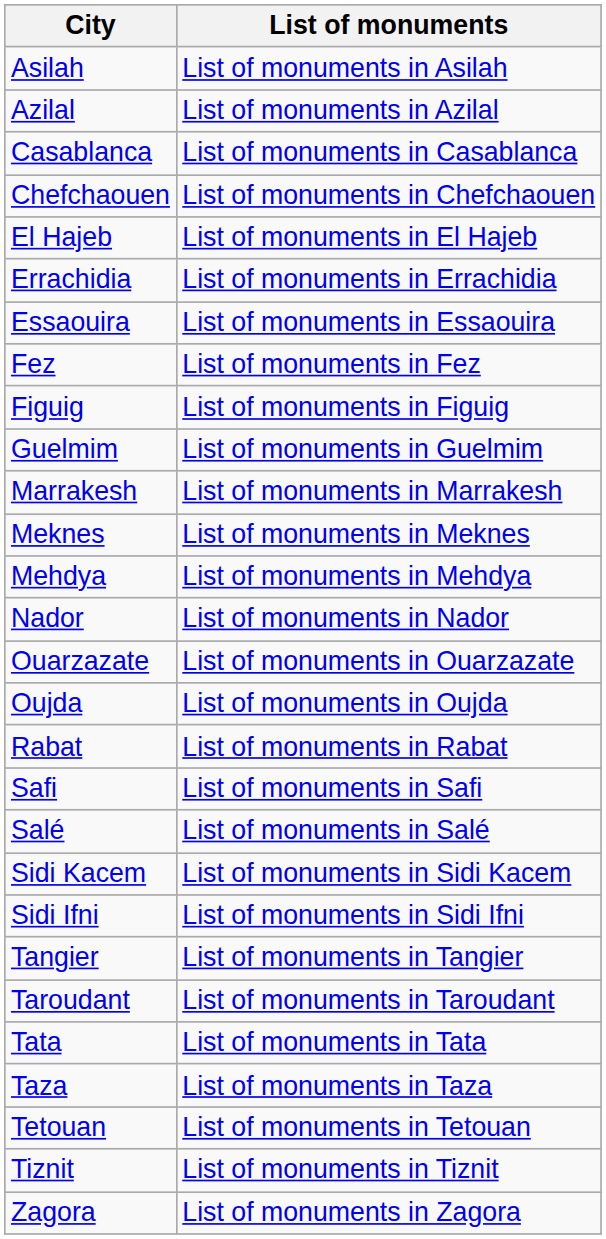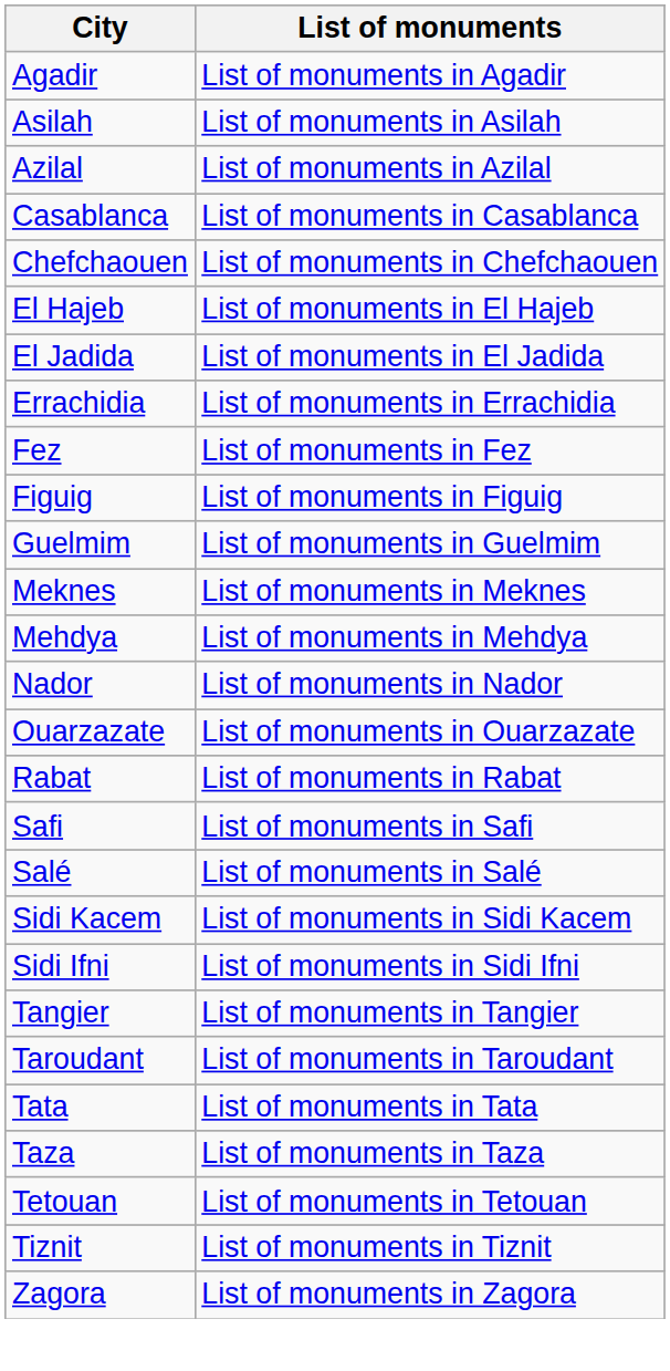 <table class="wikitable sortable">
 <tr>
 <th>City</th>
 <th>List of monuments</th>
+</tr>
+<tr>
+<td><a href='#'>Agadir</a></td>
+<td><a href='#'>List of monuments in Agadir</a></td>
 </tr>
 <tr>
 <td><a href='#'>Asilah</a></td>
 <td><a href='#'>List of monuments in Asilah</a></td>
 </tr>
 <tr>
 <td><a href='#'>Azilal</a></td>
 <td><a href='#'>List of monuments in Azilal</a></td>
 </tr>
 <tr>
 <td><a href='#'>Casablanca</a></td>
 <td><a href='#'>List of monuments in Casablanca</a></td>
 </tr>
 <tr>
 <td><a href='#'>Chefchaouen</a></td>
 <td><a href='#'>List of monuments in Chefchaouen</a></td>
 </tr>
 <tr>
 <td><a href='#'>El Hajeb</a></td>
 <td><a href='#'>List of monuments in El Hajeb</a></td>
 </tr>
 <tr>
+<td><a href='#'>El Jadida</a></td>
+<td><a href='#'>List of monuments in El Jadida</a></td>
+</tr>
+<tr>
 <td><a href='#'>Errachidia</a></td>
 <td><a href='#'>List of monuments in Errachidia</a></td>
-</tr>
-<tr>
-<td><a href='#'>Essaouira</a></td>
-<td><a href='#'>List of monuments in Essaouira</a></td>
 </tr>
 <tr>
 <td><a href='#'>Fez</a></td>
 <td><a href='#'>List of monuments in Fez</a></td>
 </tr>
 <tr>
 <td><a href='#'>Figuig</a></td>
 <td><a href='#'>List of monuments in Figuig</a></td>
 </tr>
 <tr>
 <td><a href='#'>Guelmim</a></td>
 <td><a href='#'>List of monuments in Guelmim</a></td>
-</tr>
-<tr>
-<td><a href='#'>Marrakesh</a></td>
-<td><a href='#'>List of monuments in Marrakesh</a></td>
 </tr>
 <tr>
 <td><a href='#'>Meknes</a></td>
 <td><a href='#'>List of monuments in Meknes</a></td>
 </tr>
 <tr>
 <td><a href='#'>Mehdya</a></td>
 <td><a href='#'>List of monuments in Mehdya</a></td>
 </tr>
 <tr>
 <td><a href='#'>Nador</a></td>
 <td><a href='#'>List of monuments in Nador</a></td>
 </tr>
 <tr>
 <td><a href='#'>Ouarzazate</a></td>
 <td><a href='#'>List of monuments in Ouarzazate</a></td>
-</tr>
-<tr>
-<td><a href='#'>Oujda</a></td>
-<td><a href='#'>List of monuments in Oujda</a></td>
 </tr>
 <tr>
 <td><a href='#'>Rabat</a></td>
 <td><a href='#'>List of monuments in Rabat</a></td>
 </tr>
 <tr>
 <td><a href='#'>Safi</a></td>
 <td><a href='#'>List of monuments in Safi</a></td>
 </tr>
 <tr>
 <td><a href='#'>Salé</a></td>
 <td><a href='#'>List of monuments in Salé</a></td>
 </tr>
 <tr>
 <td><a href='#'>Sidi Kacem</a></td>
 <td><a href='#'>List of monuments in Sidi Kacem</a></td>
 </tr>
 <tr>
 <td><a href='#'>Sidi Ifni</a></td>
 <td><a href='#'>List of monuments in Sidi Ifni</a></td>
 </tr>
 <tr>
 <td><a href='#'>Tangier</a></td>
 <td><a href='#'>List of monuments in Tangier</a></td>
 </tr>
 <tr>
 <td><a href='#'>Taroudant</a></td>
 <td><a href='#'>List of monuments in Taroudant</a></td>
 </tr>
 <tr>
 <td><a href='#'>Tata</a></td>
 <td><a href='#'>List of monuments in Tata</a></td>
 </tr>
 <tr>
 <td><a href='#'>Taza</a></td>
 <td><a href='#'>List of monuments in Taza</a></td>
 </tr>
 <tr>
 <td><a href='#'>Tetouan</a></td>
 <td><a href='#'>List of monuments in Tetouan</a></td>
 </tr>
 <tr>
 <td><a href='#'>Tiznit</a></td>
 <td><a href='#'>List of monuments in Tiznit</a></td>
 </tr>
 <tr>
 <td><a href='#'>Zagora</a></td>
 <td><a href='#'>List of monuments in Zagora</a></td>
 </tr>
 </table>
